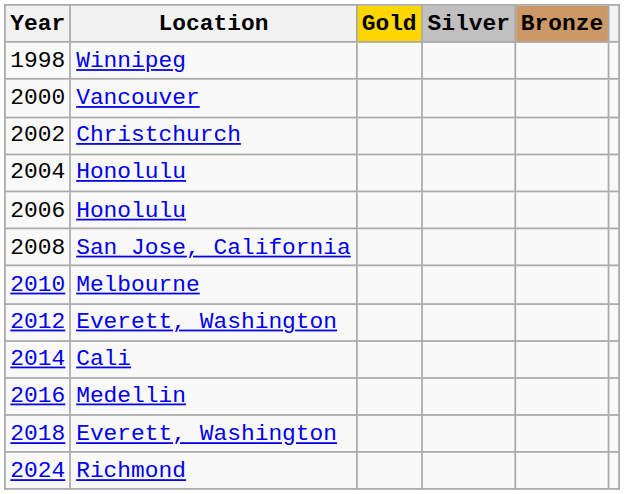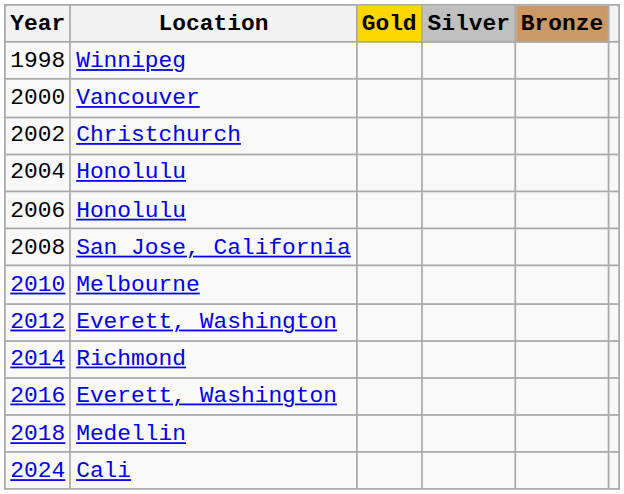 <table class="wikitable">
 <tr>
 <th>Year</th>
 <th>Location</th>
 <th style="background-color:gold;">Gold</th>
 <th style="background-color:silver;">Silver</th>
 <th style="background-color:#cc9966;">Bronze</th>
 <th></th>
 </tr>
 <tr>
 <td>1998</td>
 <td> <a href='#'>Winnipeg</a></td>
 <td></td>
 <td></td>
 <td></td>
 <td></td>
 </tr>
 <tr>
 <td>2000</td>
 <td> <a href='#'>Vancouver</a></td>
 <td></td>
 <td></td>
 <td></td>
 <td></td>
 </tr>
 <tr>
 <td>2002</td>
 <td> <a href='#'>Christchurch</a></td>
 <td></td>
 <td></td>
 <td></td>
 <td></td>
 </tr>
 <tr>
 <td>2004</td>
 <td> <a href='#'>Honolulu</a></td>
 <td></td>
 <td></td>
 <td></td>
 <td></td>
 </tr>
 <tr>
 <td>2006</td>
 <td> <a href='#'>Honolulu</a></td>
 <td></td>
 <td></td>
 <td></td>
 <td></td>
 </tr>
 <tr>
 <td>2008</td>
 <td> <a href='#'>San Jose, California</a></td>
 <td></td>
 <td></td>
 <td></td>
 <td></td>
 </tr>
 <tr>
 <td><a href='#'>2010</a></td>
 <td> <a href='#'>Melbourne</a></td>
 <td></td>
 <td></td>
 <td></td>
 <td></td>
 </tr>
 <tr>
 <td><a href='#'>2012</a></td>
 <td> <a href='#'>Everett, Washington</a></td>
 <td></td>
 <td></td>
 <td></td>
 <td></td>
 </tr>
 <tr>
 <td><a href='#'>2014</a></td>
-<td> <a href='#'>Cali</a></td>
+<td> <a href='#'>Richmond</a></td>
 <td></td>
 <td></td>
 <td></td>
 <td></td>
 </tr>
 <tr>
 <td><a href='#'>2016</a></td>
+<td> <a href='#'>Everett, Washington</a></td>
+<td></td>
+<td></td>
+<td></td>
+<td></td>
+</tr>
+<tr>
+<td><a href='#'>2018</a></td>
 <td> <a href='#'>Medellin</a></td>
 <td></td>
 <td></td>
 <td></td>
 <td></td>
 </tr>
 <tr>
-<td><a href='#'>2018</a></td>
-<td> <a href='#'>Everett, Washington</a></td>
-<td></td>
-<td></td>
-<td></td>
-<td></td>
-</tr>
-<tr>
 <td><a href='#'>2024</a></td>
-<td> <a href='#'>Richmond</a></td>
+<td> <a href='#'>Cali</a></td>
 <td></td>
 <td></td>
 <td></td>
 <td></td>
 </tr>
 </table>
